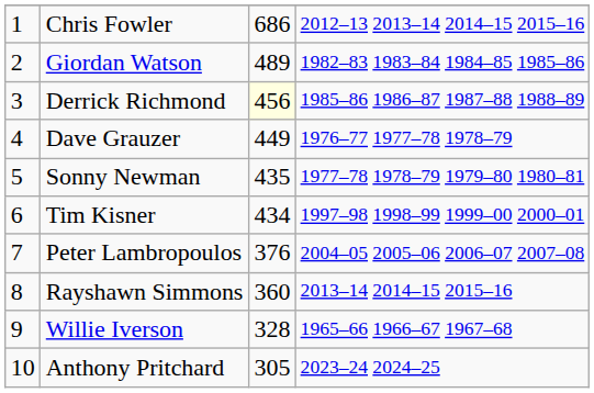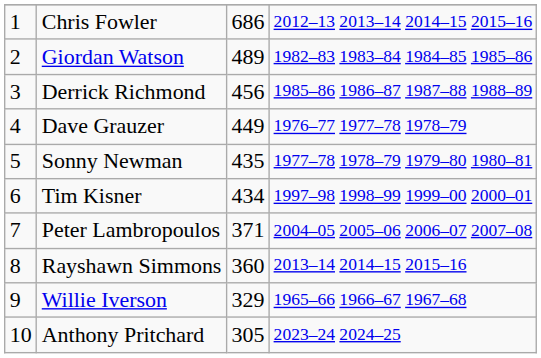 <table class="wikitable">
 <tr>
 </tr>
 <tr>
 <td>1</td>
 <td>Chris Fowler</td>
 <td>686</td>
 <td style="font-size:80%;"><a href='#'>2012–13</a> <a href='#'>2013–14</a> <a href='#'>2014–15</a> <a href='#'>2015–16</a></td>
 </tr>
 <tr>
 <td>2</td>
 <td><a href='#'>Giordan Watson</a></td>
 <td>489</td>
 <td style="font-size:80%;"><a href='#'>1982–83</a> <a href='#'>1983–84</a> <a href='#'>1984–85</a> <a href='#'>1985–86</a></td>
 </tr>
 <tr>
 <td>3</td>
 <td>Derrick Richmond</td>
-<td style="background: lightyellow;">456</td>
+<td>456</td>
 <td style="font-size:80%;"><a href='#'>1985–86</a> <a href='#'>1986–87</a> <a href='#'>1987–88</a> <a href='#'>1988–89</a></td>
 </tr>
 <tr>
 <td>4</td>
 <td>Dave Grauzer</td>
 <td>449</td>
 <td style="font-size:80%;"><a href='#'>1976–77</a> <a href='#'>1977–78</a> <a href='#'>1978–79</a></td>
 </tr>
 <tr>
 <td>5</td>
 <td>Sonny Newman</td>
 <td>435</td>
 <td style="font-size:80%;"><a href='#'>1977–78</a> <a href='#'>1978–79</a> <a href='#'>1979–80</a> <a href='#'>1980–81</a></td>
 </tr>
 <tr>
 <td>6</td>
 <td>Tim Kisner</td>
 <td>434</td>
 <td style="font-size:80%;"><a href='#'>1997–98</a> <a href='#'>1998–99</a> <a href='#'>1999–00</a> <a href='#'>2000–01</a></td>
 </tr>
 <tr>
 <td>7</td>
 <td>Peter Lambropoulos</td>
-<td>376</td>
+<td>371</td>
 <td style="font-size:80%;"><a href='#'>2004–05</a> <a href='#'>2005–06</a> <a href='#'>2006–07</a> <a href='#'>2007–08</a></td>
 </tr>
 <tr>
 <td>8</td>
 <td>Rayshawn Simmons</td>
 <td>360</td>
 <td style="font-size:80%;"><a href='#'>2013–14</a> <a href='#'>2014–15</a> <a href='#'>2015–16</a></td>
 </tr>
 <tr>
 <td>9</td>
 <td><a href='#'>Willie Iverson</a></td>
-<td>328</td>
+<td>329</td>
 <td style="font-size:80%;"><a href='#'>1965–66</a> <a href='#'>1966–67</a> <a href='#'>1967–68</a></td>
 </tr>
 <tr>
 <td>10</td>
 <td>Anthony Pritchard</td>
 <td>305</td>
 <td style="font-size:80%;"><a href='#'>2023–24</a> <a href='#'>2024–25</a></td>
 </tr>
 </table>
